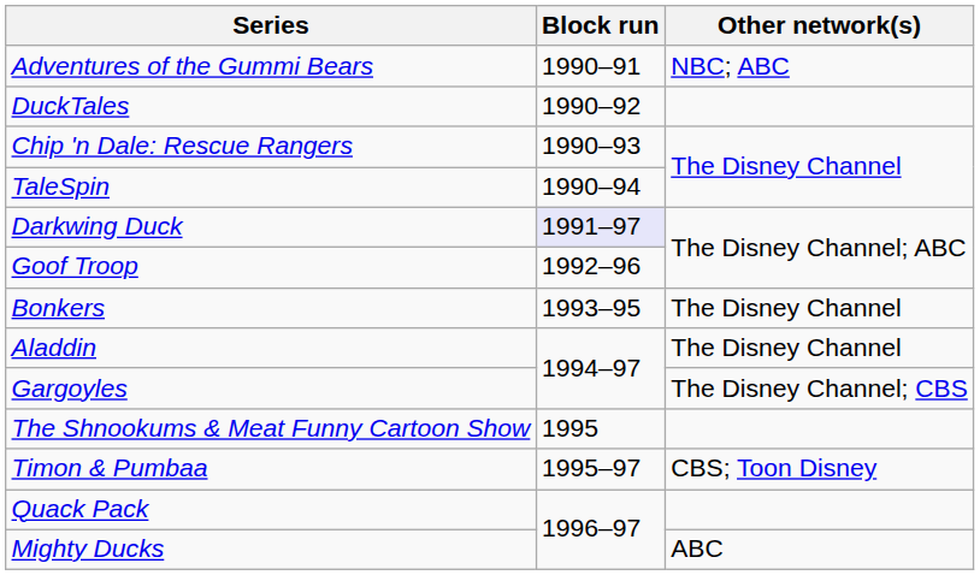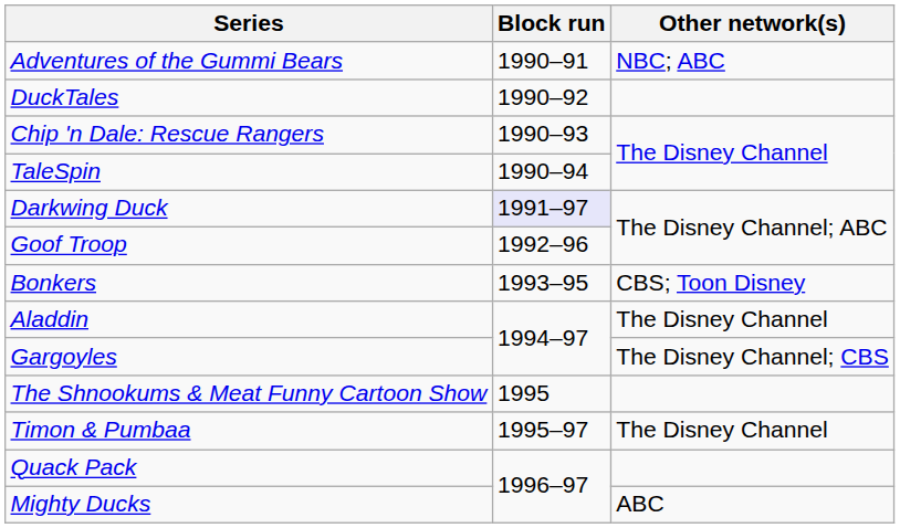 <table class="wikitable">
 <tr>
 <th>Series</th>
 <th>Block run</th>
 <th>Other network(s)</th>
 </tr>
 <tr>
 <td><em><a href='#'>Adventures of the Gummi Bears</a></em></td>
 <td>1990–91</td>
 <td><a href='#'>NBC</a>; <a href='#'>ABC</a></td>
 </tr>
 <tr>
 <td><em><a href='#'>DuckTales</a></em></td>
 <td>1990–92</td>
 <td></td>
 </tr>
 <tr>
 <td><em><a href='#'>Chip 'n Dale: Rescue Rangers</a></em></td>
 <td>1990–93</td>
 <td rowspan="2"><a href='#'>The Disney Channel</a></td>
 </tr>
 <tr>
 <td><em><a href='#'>TaleSpin</a></em></td>
 <td>1990–94</td>
 </tr>
 <tr>
 <td><em><a href='#'>Darkwing Duck</a></em></td>
 <td style="background: lavender;">1991–97</td>
 <td rowspan="2">The Disney Channel; ABC</td>
 </tr>
 <tr>
 <td><em><a href='#'>Goof Troop</a></em></td>
 <td>1992–96</td>
 </tr>
 <tr>
 <td><em><a href='#'>Bonkers</a></em></td>
 <td>1993–95</td>
-<td>The Disney Channel</td>
+<td>CBS; <a href='#'>Toon Disney</a></td>
 </tr>
 <tr>
 <td><em><a href='#'>Aladdin</a></em></td>
 <td rowspan="2">1994–97</td>
 <td>The Disney Channel</td>
 </tr>
 <tr>
 <td><em><a href='#'>Gargoyles</a></em></td>
 <td>The Disney Channel; <a href='#'>CBS</a></td>
 </tr>
 <tr>
 <td><em><a href='#'>The Shnookums & Meat Funny Cartoon Show</a></em></td>
 <td>1995</td>
 <td></td>
 </tr>
 <tr>
 <td><em><a href='#'>Timon & Pumbaa</a></em></td>
 <td>1995–97</td>
-<td>CBS; <a href='#'>Toon Disney</a></td>
+<td>The Disney Channel</td>
 </tr>
 <tr>
 <td><em><a href='#'>Quack Pack</a></em></td>
 <td rowspan="2">1996–97</td>
 <td></td>
 </tr>
 <tr>
 <td><em><a href='#'>Mighty Ducks</a></em></td>
 <td rowspan="3">ABC</td>
 </tr>
 </table>
